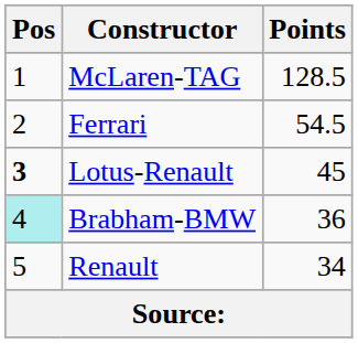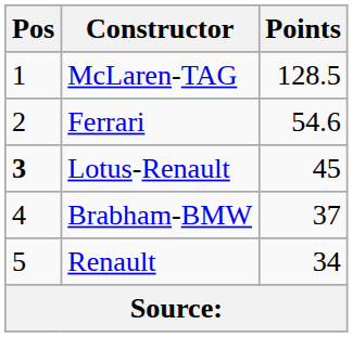 <table class="wikitable" style="font-size: 95%;">
 <tr>
 <th>Pos</th>
 <th>Constructor</th>
 <th>Points</th>
 </tr>
 <tr>
 <td>1</td>
 <td> <a href='#'>McLaren</a>-<a href='#'>TAG</a></td>
 <td align="right">128.5</td>
 </tr>
 <tr>
 <td>2</td>
 <td> <a href='#'>Ferrari</a></td>
-<td align="right">54.5</td>
+<td align="right">54.6</td>
 </tr>
 <tr>
 <td><strong>3</strong></td>
 <td> <a href='#'>Lotus</a>-<a href='#'>Renault</a></td>
 <td align="right">45</td>
 </tr>
 <tr>
-<td style="background: paleturquoise;">4</td>
+<td>4</td>
 <td> <a href='#'>Brabham</a>-<a href='#'>BMW</a></td>
-<td align="right">36</td>
+<td align="right">37</td>
 </tr>
 <tr>
 <td>5</td>
 <td> <a href='#'>Renault</a></td>
 <td align="right">34</td>
 </tr>
 <tr>
 <th colspan=4>Source: </th>
 </tr>
 </table>
